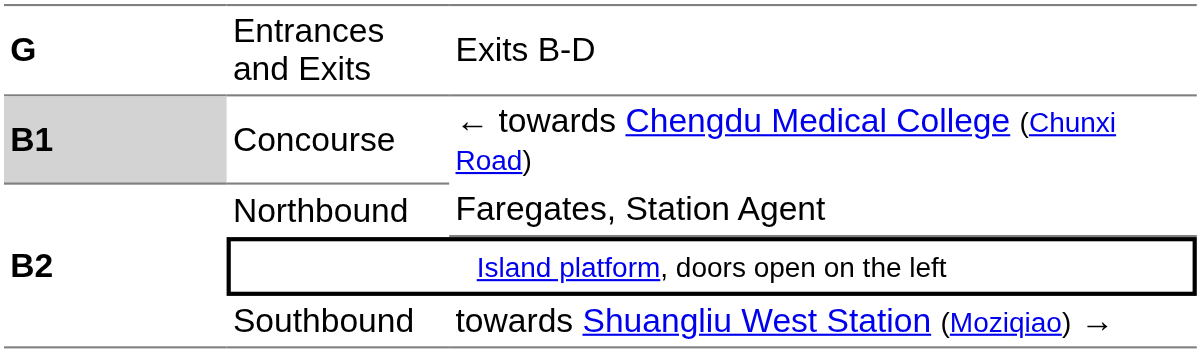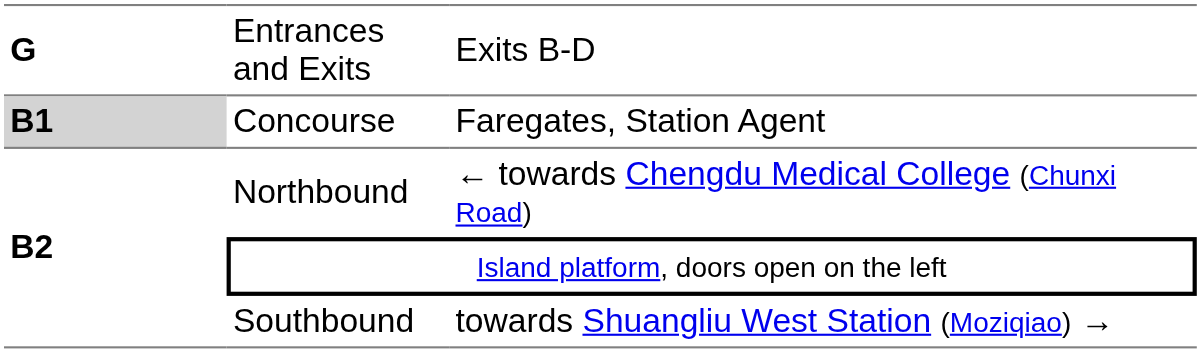 <table cellspacing=0 cellpadding=3>
 <tr>
 <td style="border-top:solid 1px gray;border-bottom:solid 1px gray;" width=100><strong>G</strong></td>
 <td style="border-top:solid 1px gray;border-bottom:solid 1px gray;" width=100>Entrances and Exits</td>
 <td style="border-top:solid 1px gray;border-bottom:solid 1px gray;" width=350>Exits B-D</td>
 </tr>
 <tr>
 <td style="background: lightgrey; border-bottom:solid 1px gray;"><strong>B1</strong></td>
 <td style="border-bottom:solid 1px gray;">Concourse</td>
-<td>←  towards <a href='#'>Chengdu Medical College</a> <small>(<a href='#'>Chunxi Road</a>)</small></td>
+<td style="border-bottom:solid 1px gray;">Faregates, Station Agent</td>
 </tr>
 <tr>
 <td style="border-bottom:solid 1px gray;" rowspan=3><strong>B2</strong></td>
 <td>Northbound</td>
-<td style="border-bottom:solid 1px gray;">Faregates, Station Agent</td>
+<td>←  towards <a href='#'>Chengdu Medical College</a> <small>(<a href='#'>Chunxi Road</a>)</small></td>
 </tr>
 <tr>
 <td style="border-right:solid 2px black;border-left:solid 2px black;border-top:solid 2px black;border-bottom:solid 2px black;text-align:center;" colspan=2><small><a href='#'>Island platform</a>, doors open on the left</small></td>
 </tr>
 <tr>
 <td style="border-bottom:solid 1px gray;">Southbound</td>
 <td style="border-bottom:solid 1px gray;">  towards <a href='#'>Shuangliu West Station</a> <small>(<a href='#'>Moziqiao</a>)</small> →</td>
 </tr>
 </table>
